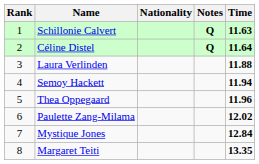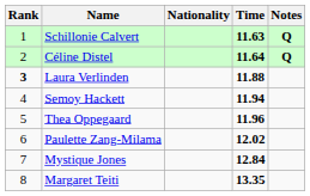 <table class="wikitable sortable" style="text-align:center">
 <tr>
 <th>Rank</th>
 <th>Name</th>
 <th>Nationality</th>
+<th>Time</th>
 <th>Notes</th>
-<th>Time</th>
 </tr>
 <tr bgcolor=ccffcc>
 <td>1</td>
 <td align=left><a href='#'>Schillonie Calvert</a></td>
 <td align=left></td>
+<td><strong>11.63</strong></td>
 <td><strong>Q</strong></td>
-<td><strong>11.63</strong></td>
 </tr>
 <tr bgcolor=ccffcc>
 <td>2</td>
 <td align=left><a href='#'>Céline Distel</a></td>
 <td align=left></td>
+<td><strong>11.64</strong></td>
 <td><strong>Q</strong></td>
-<td><strong>11.64</strong></td>
 </tr>
 <tr>
-<td>3</td>
+<td><strong>3</strong></td>
 <td align=left><a href='#'>Laura Verlinden</a></td>
 <td align=left></td>
+<td><strong>11.88</strong></td>
 <td></td>
-<td><strong>11.88</strong></td>
 </tr>
 <tr>
 <td>4</td>
 <td align=left><a href='#'>Semoy Hackett</a></td>
 <td align=left></td>
+<td><strong>11.94</strong></td>
 <td></td>
-<td><strong>11.94</strong></td>
 </tr>
 <tr>
 <td>5</td>
 <td align=left><a href='#'>Thea Oppegaard</a></td>
 <td align=left></td>
+<td><strong>11.96</strong></td>
 <td></td>
-<td><strong>11.96</strong></td>
 </tr>
 <tr>
 <td>6</td>
 <td align=left><a href='#'>Paulette Zang-Milama</a></td>
 <td align=left></td>
+<td><strong>12.02</strong></td>
 <td></td>
-<td><strong>12.02</strong></td>
 </tr>
 <tr>
 <td>7</td>
 <td align=left><a href='#'>Mystique Jones</a></td>
 <td align=left></td>
+<td><strong>12.84</strong></td>
 <td></td>
-<td><strong>12.84</strong></td>
 </tr>
 <tr>
 <td>8</td>
 <td align=left><a href='#'>Margaret Teiti</a></td>
 <td align=left></td>
+<td><strong>13.35</strong></td>
 <td></td>
-<td><strong>13.35</strong></td>
 </tr>
 </table>
